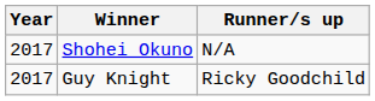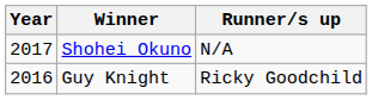 <table class="wikitable">
 <tr>
 <th>Year</th>
 <th>Winner</th>
 <th>Runner/s up</th>
 </tr>
 <tr>
 <td>2017</td>
 <td><a href='#'>Shohei Okuno</a></td>
 <td>N/A</td>
 </tr>
 <tr>
-<td>2017</td>
+<td>2016</td>
 <td>Guy Knight</td>
 <td>Ricky Goodchild</td>
 </tr>
 </table>
